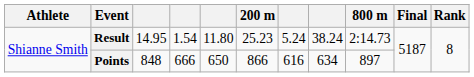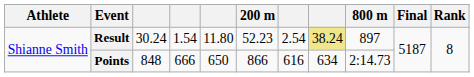 <table class="wikitable" style="font-size:90%">
 <tr>
 <th>Athlete</th>
 <th>Event</th>
 <th></th>
 <th></th>
 <th></th>
 <th>200 m</th>
 <th></th>
 <th></th>
 <th>800 m</th>
 <th>Final</th>
 <th>Rank</th>
 </tr>
 <tr align=center>
 <td rowspan=2 align=left><a href='#'>Shianne Smith</a></td>
 <th style="font-size:95%">Result</th>
-<td>14.95</td>
+<td>30.24</td>
 <td>1.54</td>
 <td>11.80</td>
-<td>25.23</td>
-<td>5.24</td>
-<td>38.24</td>
-<td>2:14.73</td>
+<td>52.23</td>
+<td>2.54</td>
+<td style="background: khaki;">38.24</td>
+<td>897</td>
 <td rowspan=2>5187</td>
 <td rowspan=2>8</td>
 </tr>
 <tr align=center>
 <th style="font-size:95%">Points</th>
 <td>848</td>
 <td>666</td>
 <td>650</td>
 <td>866</td>
 <td>616</td>
 <td>634</td>
-<td>897</td>
+<td>2:14.73</td>
 </tr>
 </table>
